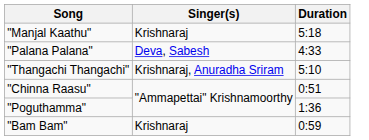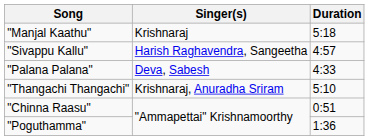 <table class="wikitable" style="font-size:95%;">
 <tr>
 <th>Song</th>
 <th>Singer(s)</th>
 <th>Duration</th>
 </tr>
 <tr>
 <td>"Manjal Kaathu"</td>
 <td>Krishnaraj</td>
 <td>5:18</td>
+</tr>
+<tr>
+<td>"Sivappu Kallu"</td>
+<td><a href='#'>Harish Raghavendra</a>, Sangeetha</td>
+<td>4:57</td>
 </tr>
 <tr>
 <td>"Palana Palana"</td>
 <td><a href='#'>Deva</a>, <a href='#'>Sabesh</a></td>
 <td>4:33</td>
 </tr>
 <tr>
 <td>"Thangachi Thangachi"</td>
 <td>Krishnaraj, <a href='#'>Anuradha Sriram</a></td>
 <td>5:10</td>
 </tr>
 <tr>
 <td>"Chinna Raasu"</td>
 <td rowspan=2>"Ammapettai" Krishnamoorthy</td>
 <td>0:51</td>
 </tr>
 <tr>
 <td>"Poguthamma"</td>
 <td>1:36</td>
 </tr>
-<tr>
-<td>"Bam Bam"</td>
-<td>Krishnaraj</td>
-<td>0:59</td>
-</tr>
 </table>
